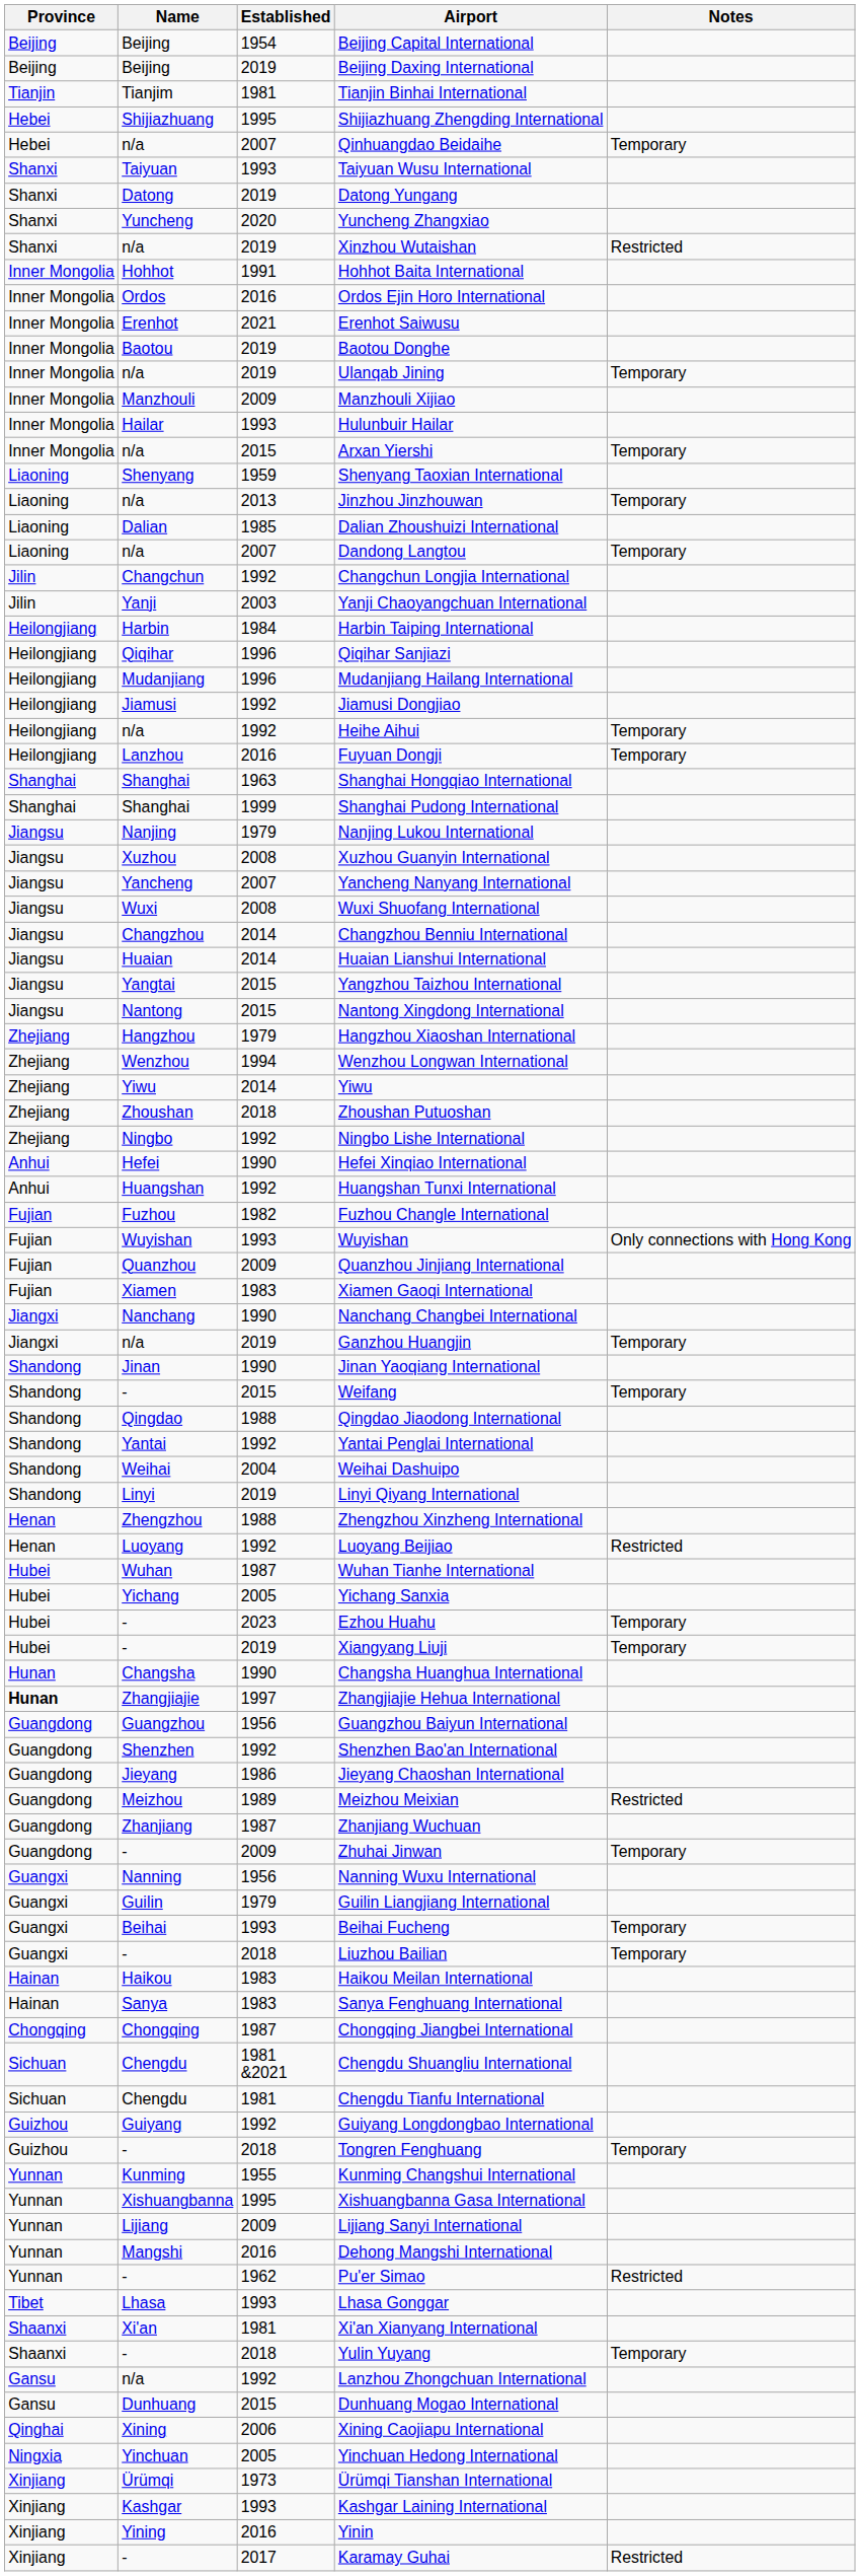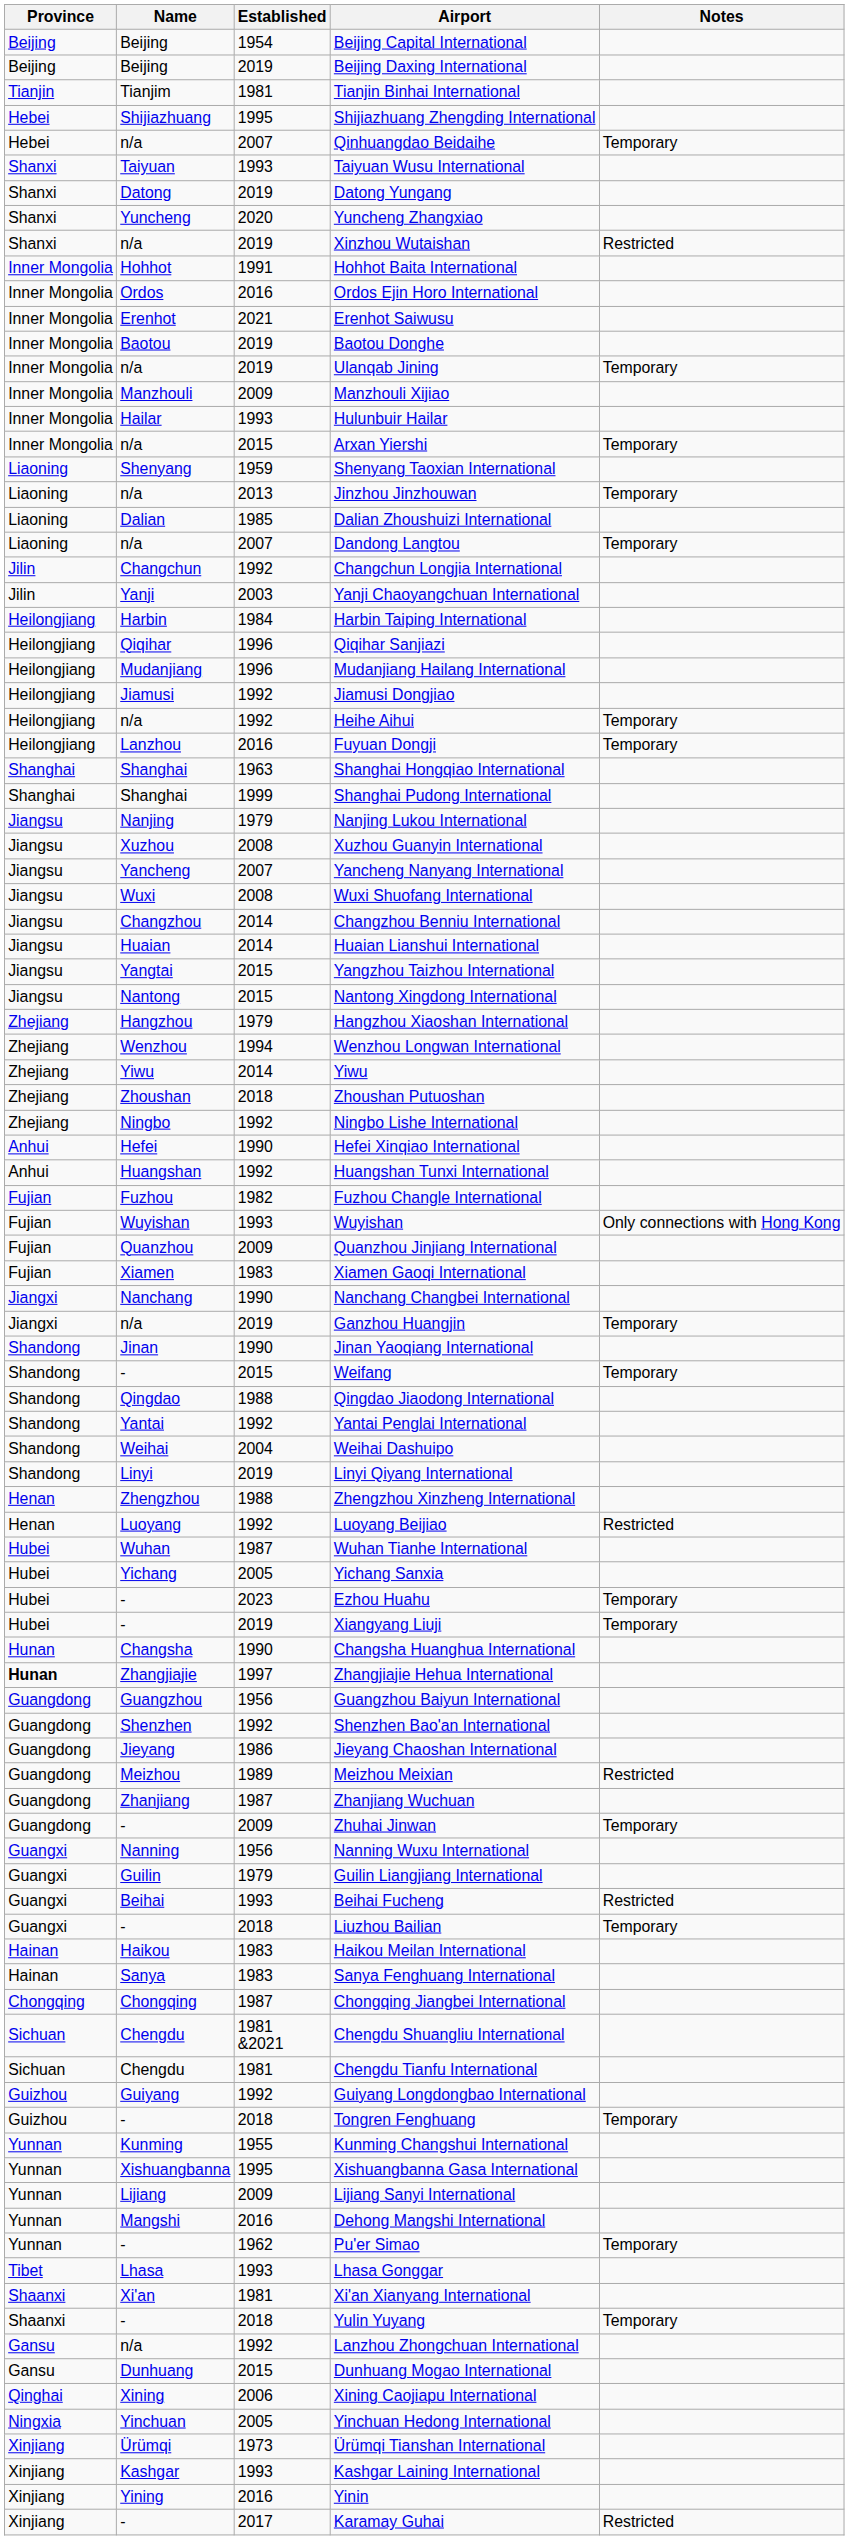 <table class="wikitable sortable">
 <tr>
 <th>Province</th>
 <th>Name</th>
 <th>Established</th>
 <th>Airport</th>
 <th>Notes</th>
 </tr>
 <tr>
 <td><a href='#'>Beijing</a></td>
 <td>Beijing</td>
 <td>1954</td>
 <td><a href='#'>Beijing Capital International</a></td>
 <td></td>
 </tr>
 <tr>
 <td>Beijing</td>
 <td>Beijing</td>
 <td>2019</td>
 <td><a href='#'>Beijing Daxing International</a></td>
 <td></td>
 </tr>
 <tr>
 <td><a href='#'>Tianjin</a></td>
 <td>Tianjim</td>
 <td>1981</td>
 <td><a href='#'>Tianjin Binhai International</a></td>
 <td></td>
 </tr>
 <tr>
 <td><a href='#'>Hebei</a></td>
 <td><a href='#'>Shijiazhuang</a></td>
 <td>1995</td>
 <td><a href='#'>Shijiazhuang Zhengding International</a></td>
 <td></td>
 </tr>
 <tr>
 <td>Hebei</td>
 <td>n/a</td>
 <td>2007</td>
 <td><a href='#'>Qinhuangdao Beidaihe</a></td>
 <td>Temporary</td>
 </tr>
 <tr>
 <td><a href='#'>Shanxi</a></td>
 <td><a href='#'>Taiyuan</a></td>
 <td>1993</td>
 <td><a href='#'>Taiyuan Wusu International</a></td>
 <td></td>
 </tr>
 <tr>
 <td>Shanxi</td>
 <td><a href='#'>Datong</a></td>
 <td>2019</td>
 <td><a href='#'>Datong Yungang</a></td>
 <td></td>
 </tr>
 <tr>
 <td>Shanxi</td>
 <td><a href='#'>Yuncheng</a></td>
 <td>2020</td>
 <td><a href='#'>Yuncheng Zhangxiao</a></td>
 <td></td>
 </tr>
 <tr>
 <td>Shanxi</td>
 <td>n/a</td>
 <td>2019</td>
 <td><a href='#'>Xinzhou Wutaishan</a></td>
 <td>Restricted</td>
 </tr>
 <tr>
 <td><a href='#'>Inner Mongolia</a></td>
 <td><a href='#'>Hohhot</a></td>
 <td>1991</td>
 <td><a href='#'>Hohhot Baita International</a></td>
 <td></td>
 </tr>
 <tr>
 <td>Inner Mongolia</td>
 <td><a href='#'>Ordos</a></td>
 <td>2016</td>
 <td><a href='#'>Ordos Ejin Horo International</a></td>
 <td></td>
 </tr>
 <tr>
 <td>Inner Mongolia</td>
 <td><a href='#'>Erenhot</a></td>
 <td>2021</td>
 <td><a href='#'>Erenhot Saiwusu</a></td>
 <td></td>
 </tr>
 <tr>
 <td>Inner Mongolia</td>
 <td><a href='#'>Baotou</a></td>
 <td>2019</td>
 <td><a href='#'>Baotou Donghe</a></td>
 <td></td>
 </tr>
 <tr>
 <td>Inner Mongolia</td>
 <td>n/a</td>
 <td>2019</td>
 <td><a href='#'>Ulanqab Jining</a></td>
 <td>Temporary</td>
 </tr>
 <tr>
 <td>Inner Mongolia</td>
 <td><a href='#'>Manzhouli</a></td>
 <td>2009</td>
 <td><a href='#'>Manzhouli Xijiao</a></td>
 <td></td>
 </tr>
 <tr>
 <td>Inner Mongolia</td>
 <td><a href='#'>Hailar</a></td>
 <td>1993</td>
 <td><a href='#'>Hulunbuir Hailar</a></td>
 <td></td>
 </tr>
 <tr>
 <td>Inner Mongolia</td>
 <td>n/a</td>
 <td>2015</td>
 <td><a href='#'>Arxan Yiershi</a></td>
 <td>Temporary</td>
 </tr>
 <tr>
 <td><a href='#'>Liaoning</a></td>
 <td><a href='#'>Shenyang</a></td>
 <td>1959</td>
 <td><a href='#'>Shenyang Taoxian International</a></td>
 <td></td>
 </tr>
 <tr>
 <td>Liaoning</td>
 <td>n/a</td>
 <td>2013</td>
 <td><a href='#'>Jinzhou Jinzhouwan</a></td>
 <td>Temporary</td>
 </tr>
 <tr>
 <td>Liaoning</td>
 <td><a href='#'>Dalian</a></td>
 <td>1985</td>
 <td><a href='#'>Dalian Zhoushuizi International</a></td>
 <td></td>
 </tr>
 <tr>
 <td>Liaoning</td>
 <td>n/a</td>
 <td>2007</td>
 <td><a href='#'>Dandong Langtou</a></td>
 <td>Temporary</td>
 </tr>
 <tr>
 <td><a href='#'>Jilin</a></td>
 <td><a href='#'>Changchun</a></td>
 <td>1992</td>
 <td><a href='#'>Changchun Longjia International</a></td>
 <td></td>
 </tr>
 <tr>
 <td>Jilin</td>
 <td><a href='#'>Yanji</a></td>
 <td>2003</td>
 <td><a href='#'>Yanji Chaoyangchuan International</a></td>
 <td></td>
 </tr>
 <tr>
 <td><a href='#'>Heilongjiang</a></td>
 <td><a href='#'>Harbin</a></td>
 <td>1984</td>
 <td><a href='#'>Harbin Taiping International</a></td>
 <td></td>
 </tr>
 <tr>
 <td>Heilongjiang</td>
 <td><a href='#'>Qiqihar</a></td>
 <td>1996</td>
 <td><a href='#'>Qiqihar Sanjiazi</a></td>
 <td></td>
 </tr>
 <tr>
 <td>Heilongjiang</td>
 <td><a href='#'>Mudanjiang</a></td>
 <td>1996</td>
 <td><a href='#'>Mudanjiang Hailang International</a></td>
 <td></td>
 </tr>
 <tr>
 <td>Heilongjiang</td>
 <td><a href='#'>Jiamusi</a></td>
 <td>1992</td>
 <td><a href='#'>Jiamusi Dongjiao</a></td>
 <td></td>
 </tr>
 <tr>
 <td>Heilongjiang</td>
 <td>n/a</td>
 <td>1992</td>
 <td><a href='#'>Heihe Aihui</a></td>
 <td>Temporary</td>
 </tr>
 <tr>
 <td>Heilongjiang</td>
 <td><a href='#'>Lanzhou</a></td>
 <td>2016</td>
 <td><a href='#'>Fuyuan Dongji</a></td>
 <td>Temporary</td>
 </tr>
 <tr>
 <td><a href='#'>Shanghai</a></td>
 <td><a href='#'>Shanghai</a></td>
 <td>1963</td>
 <td><a href='#'>Shanghai Hongqiao International</a></td>
 <td></td>
 </tr>
 <tr>
 <td>Shanghai</td>
 <td>Shanghai</td>
 <td>1999</td>
 <td><a href='#'>Shanghai Pudong International</a></td>
 <td></td>
 </tr>
 <tr>
 <td><a href='#'>Jiangsu</a></td>
 <td><a href='#'>Nanjing</a></td>
 <td>1979</td>
 <td><a href='#'>Nanjing Lukou International</a></td>
 <td></td>
 </tr>
 <tr>
 <td>Jiangsu</td>
 <td><a href='#'>Xuzhou</a></td>
 <td>2008</td>
 <td><a href='#'>Xuzhou Guanyin International</a></td>
 <td></td>
 </tr>
 <tr>
 <td>Jiangsu</td>
 <td><a href='#'>Yancheng</a></td>
 <td>2007</td>
 <td><a href='#'>Yancheng Nanyang International</a></td>
 <td></td>
 </tr>
 <tr>
 <td>Jiangsu</td>
 <td><a href='#'>Wuxi</a></td>
 <td>2008</td>
 <td><a href='#'>Wuxi Shuofang International</a></td>
 <td></td>
 </tr>
 <tr>
 <td>Jiangsu</td>
 <td><a href='#'>Changzhou</a></td>
 <td>2014</td>
 <td><a href='#'>Changzhou Benniu International</a></td>
 <td></td>
 </tr>
 <tr>
 <td>Jiangsu</td>
 <td><a href='#'>Huaian</a></td>
 <td>2014</td>
 <td><a href='#'>Huaian Lianshui International</a></td>
 <td></td>
 </tr>
 <tr>
 <td>Jiangsu</td>
 <td><a href='#'>Yang</a><a href='#'>tai</a></td>
 <td>2015</td>
 <td><a href='#'>Yangzhou Taizhou International</a></td>
 <td></td>
 </tr>
 <tr>
 <td>Jiangsu</td>
 <td><a href='#'>Nantong</a></td>
 <td>2015</td>
 <td><a href='#'>Nantong Xingdong International</a></td>
 <td></td>
 </tr>
 <tr>
 <td><a href='#'>Zhejiang</a></td>
 <td><a href='#'>Hangzhou</a></td>
 <td>1979</td>
 <td><a href='#'>Hangzhou Xiaoshan International</a></td>
 <td></td>
 </tr>
 <tr>
 <td>Zhejiang</td>
 <td><a href='#'>Wenzhou</a></td>
 <td>1994</td>
 <td><a href='#'>Wenzhou Longwan International</a></td>
 <td></td>
 </tr>
 <tr>
 <td>Zhejiang</td>
 <td><a href='#'>Yiwu</a></td>
 <td>2014</td>
 <td><a href='#'>Yiwu</a></td>
 <td></td>
 </tr>
 <tr>
 <td>Zhejiang</td>
 <td><a href='#'>Zhoushan</a></td>
 <td>2018</td>
 <td><a href='#'>Zhoushan Putuoshan</a></td>
 <td></td>
 </tr>
 <tr>
 <td>Zhejiang</td>
 <td><a href='#'>Ningbo</a></td>
 <td>1992</td>
 <td><a href='#'>Ningbo Lishe International</a></td>
 <td></td>
 </tr>
 <tr>
 <td><a href='#'>Anhui</a></td>
 <td><a href='#'>Hefei</a></td>
 <td>1990</td>
 <td><a href='#'>Hefei Xinqiao International</a></td>
 <td></td>
 </tr>
 <tr>
 <td>Anhui</td>
 <td><a href='#'>Huangshan</a></td>
 <td>1992</td>
 <td><a href='#'>Huangshan Tunxi International</a></td>
 <td></td>
 </tr>
 <tr>
 <td><a href='#'>Fujian</a></td>
 <td><a href='#'>Fuzhou</a></td>
 <td>1982</td>
 <td><a href='#'>Fuzhou Changle International</a></td>
 <td></td>
 </tr>
 <tr>
 <td>Fujian</td>
 <td><a href='#'>Wuyishan</a></td>
 <td>1993</td>
 <td><a href='#'>Wuyishan</a></td>
 <td>Only connections with <a href='#'>Hong Kong</a></td>
 </tr>
 <tr>
 <td>Fujian</td>
 <td><a href='#'>Quanzhou</a></td>
 <td>2009</td>
 <td><a href='#'>Quanzhou Jinjiang International</a></td>
 <td></td>
 </tr>
 <tr>
 <td>Fujian</td>
 <td><a href='#'>Xiamen</a></td>
 <td>1983</td>
 <td><a href='#'>Xiamen Gaoqi International</a></td>
 <td></td>
 </tr>
 <tr>
 <td><a href='#'>Jiangxi</a></td>
 <td><a href='#'>Nanchang</a></td>
 <td>1990</td>
 <td><a href='#'>Nanchang Changbei International</a></td>
 <td></td>
 </tr>
 <tr>
 <td>Jiangxi</td>
 <td>n/a</td>
 <td>2019</td>
 <td><a href='#'>Ganzhou Huangjin</a></td>
 <td>Temporary</td>
 </tr>
 <tr>
 <td><a href='#'>Shandong</a></td>
 <td><a href='#'>Jinan</a></td>
 <td>1990</td>
 <td><a href='#'>Jinan Yaoqiang International</a></td>
 <td></td>
 </tr>
 <tr>
 <td>Shandong</td>
 <td>-</td>
 <td>2015</td>
 <td><a href='#'>Weifang</a></td>
 <td>Temporary</td>
 </tr>
 <tr>
 <td>Shandong</td>
 <td><a href='#'>Qingdao</a></td>
 <td>1988</td>
 <td><a href='#'>Qingdao Jiaodong International</a></td>
 <td></td>
 </tr>
 <tr>
 <td>Shandong</td>
 <td><a href='#'>Yantai</a></td>
 <td>1992</td>
 <td><a href='#'>Yantai Penglai International</a></td>
 <td></td>
 </tr>
 <tr>
 <td>Shandong</td>
 <td><a href='#'>Weihai</a></td>
 <td>2004</td>
 <td><a href='#'>Weihai Dashuipo</a></td>
 <td></td>
 </tr>
 <tr>
 <td>Shandong</td>
 <td><a href='#'>Linyi</a></td>
 <td>2019</td>
 <td><a href='#'>Linyi Qiyang International</a></td>
 <td></td>
 </tr>
 <tr>
 <td><a href='#'>Henan</a></td>
 <td><a href='#'>Zhengzhou</a></td>
 <td>1988</td>
 <td><a href='#'>Zhengzhou Xinzheng International</a></td>
 <td></td>
 </tr>
 <tr>
 <td>Henan</td>
 <td><a href='#'>Luoyang</a></td>
 <td>1992</td>
 <td><a href='#'>Luoyang Beijiao</a></td>
 <td>Restricted</td>
 </tr>
 <tr>
 <td><a href='#'>Hubei</a></td>
 <td><a href='#'>Wuhan</a></td>
 <td>1987</td>
 <td><a href='#'>Wuhan Tianhe International</a></td>
 <td></td>
 </tr>
 <tr>
 <td>Hubei</td>
 <td><a href='#'>Yichang</a></td>
 <td>2005</td>
 <td><a href='#'>Yichang Sanxia</a></td>
 <td></td>
 </tr>
 <tr>
 <td>Hubei</td>
 <td>-</td>
 <td>2023</td>
 <td><a href='#'>Ezhou Huahu</a></td>
 <td>Temporary</td>
 </tr>
 <tr>
 <td>Hubei</td>
 <td>-</td>
 <td>2019</td>
 <td><a href='#'>Xiangyang Liuji</a></td>
 <td>Temporary</td>
 </tr>
 <tr>
 <td><a href='#'>Hunan</a></td>
 <td><a href='#'>Changsha</a></td>
 <td>1990</td>
 <td><a href='#'>Changsha Huanghua International</a></td>
 <td></td>
 </tr>
 <tr>
 <td><strong>Hunan</strong></td>
 <td><a href='#'>Zhangjiajie</a></td>
 <td>1997</td>
 <td><a href='#'>Zhangjiajie Hehua International</a></td>
 <td></td>
 </tr>
 <tr>
 <td><a href='#'>Guangdong</a></td>
 <td><a href='#'>Guangzhou</a></td>
 <td>1956</td>
 <td><a href='#'>Guangzhou Baiyun International</a></td>
 <td></td>
 </tr>
 <tr>
 <td>Guangdong</td>
 <td><a href='#'>Shenzhen</a></td>
 <td>1992</td>
 <td><a href='#'>Shenzhen Bao'an International</a></td>
 <td></td>
 </tr>
 <tr>
 <td>Guangdong</td>
 <td><a href='#'>Jieyang</a></td>
 <td>1986</td>
 <td><a href='#'>Jieyang Chaoshan International</a></td>
 <td></td>
 </tr>
 <tr>
 <td>Guangdong</td>
 <td><a href='#'>Meizhou</a></td>
 <td>1989</td>
 <td><a href='#'>Meizhou Meixian</a></td>
 <td>Restricted</td>
 </tr>
 <tr>
 <td>Guangdong</td>
 <td><a href='#'>Zhanjiang</a></td>
 <td>1987</td>
 <td><a href='#'>Zhanjiang Wuchuan</a></td>
 <td></td>
 </tr>
 <tr>
 <td>Guangdong</td>
 <td>-</td>
 <td>2009</td>
 <td><a href='#'>Zhuhai Jinwan</a></td>
 <td>Temporary</td>
 </tr>
 <tr>
 <td><a href='#'>Guangxi</a></td>
 <td><a href='#'>Nanning</a></td>
 <td>1956</td>
 <td><a href='#'>Nanning Wuxu International</a></td>
 <td></td>
 </tr>
 <tr>
 <td>Guangxi</td>
 <td><a href='#'>Guilin</a></td>
 <td>1979</td>
 <td><a href='#'>Guilin Liangjiang International</a></td>
 <td></td>
 </tr>
 <tr>
 <td>Guangxi</td>
 <td><a href='#'>Beihai</a></td>
 <td>1993</td>
 <td><a href='#'>Beihai Fucheng</a></td>
-<td>Temporary</td>
+<td>Restricted</td>
 </tr>
 <tr>
 <td>Guangxi</td>
 <td>-</td>
 <td>2018</td>
 <td><a href='#'>Liuzhou Bailian</a></td>
 <td>Temporary</td>
 </tr>
 <tr>
 <td><a href='#'>Hainan</a></td>
 <td><a href='#'>Haikou</a></td>
 <td>1983</td>
 <td><a href='#'>Haikou Meilan International</a></td>
 <td></td>
 </tr>
 <tr>
 <td>Hainan</td>
 <td><a href='#'>Sanya</a></td>
 <td>1983</td>
 <td><a href='#'>Sanya Fenghuang International</a></td>
 <td></td>
 </tr>
 <tr>
 <td><a href='#'>Chongqing</a></td>
 <td><a href='#'>Chongqing</a></td>
 <td>1987</td>
 <td><a href='#'>Chongqing Jiangbei International</a></td>
 <td></td>
 </tr>
 <tr>
 <td><a href='#'>Sichuan</a></td>
 <td><a href='#'>Chengdu</a></td>
 <td>1981<br>&2021</td>
 <td><a href='#'>Chengdu Shuangliu International</a></td>
 <td></td>
 </tr>
 <tr>
 <td>Sichuan</td>
 <td>Chengdu</td>
 <td>1981</td>
 <td><a href='#'>Chengdu Tianfu International</a></td>
 <td></td>
 </tr>
 <tr>
 <td><a href='#'>Guizhou</a></td>
 <td><a href='#'>Guiyang</a></td>
 <td>1992</td>
 <td><a href='#'>Guiyang Longdongbao International</a></td>
 <td></td>
 </tr>
 <tr>
 <td>Guizhou</td>
 <td>-</td>
 <td>2018</td>
 <td><a href='#'>Tongren Fenghuang</a></td>
 <td>Temporary</td>
 </tr>
 <tr>
 <td><a href='#'>Yunnan</a></td>
 <td><a href='#'>Kunming</a></td>
 <td>1955</td>
 <td><a href='#'>Kunming Changshui International</a></td>
 <td></td>
 </tr>
 <tr>
 <td>Yunnan</td>
 <td><a href='#'>Xishuangbanna</a></td>
 <td>1995</td>
 <td><a href='#'>Xishuangbanna Gasa International</a></td>
 <td></td>
 </tr>
 <tr>
 <td>Yunnan</td>
 <td><a href='#'>Lijiang</a></td>
 <td>2009</td>
 <td><a href='#'>Lijiang Sanyi International</a></td>
 <td></td>
 </tr>
 <tr>
 <td>Yunnan</td>
 <td><a href='#'>Mangshi</a></td>
 <td>2016</td>
 <td><a href='#'>Dehong Mangshi International</a></td>
 <td></td>
 </tr>
 <tr>
 <td>Yunnan</td>
 <td>-</td>
 <td>1962</td>
 <td><a href='#'>Pu'er Simao</a></td>
-<td>Restricted</td>
+<td>Temporary</td>
 </tr>
 <tr>
 <td><a href='#'>Tibet</a></td>
 <td><a href='#'>Lhasa</a></td>
 <td>1993</td>
 <td><a href='#'>Lhasa Gonggar</a></td>
 <td></td>
 </tr>
 <tr>
 <td><a href='#'>Shaanxi</a></td>
 <td><a href='#'>Xi'an</a></td>
 <td>1981</td>
 <td><a href='#'>Xi'an Xianyang International</a></td>
 <td></td>
 </tr>
 <tr>
 <td>Shaanxi</td>
 <td>-</td>
 <td>2018</td>
 <td><a href='#'>Yulin Yuyang</a></td>
 <td>Temporary</td>
 </tr>
 <tr>
 <td><a href='#'>Gansu</a></td>
 <td>n/a</td>
 <td>1992</td>
 <td><a href='#'>Lanzhou Zhongchuan International</a></td>
 <td></td>
 </tr>
 <tr>
 <td>Gansu</td>
 <td><a href='#'>Dunhuang</a></td>
 <td>2015</td>
 <td><a href='#'>Dunhuang Mogao International</a></td>
 <td></td>
 </tr>
 <tr>
 <td><a href='#'>Qinghai</a></td>
 <td><a href='#'>Xining</a></td>
 <td>2006</td>
 <td><a href='#'>Xining Caojiapu International</a></td>
 <td></td>
 </tr>
 <tr>
 <td><a href='#'>Ningxia</a></td>
 <td><a href='#'>Yinchuan</a></td>
 <td>2005</td>
 <td><a href='#'>Yinchuan Hedong International</a></td>
 <td></td>
 </tr>
 <tr>
 <td><a href='#'>Xinjiang</a></td>
 <td><a href='#'>Ürümqi</a></td>
 <td>1973</td>
 <td><a href='#'>Ürümqi Tianshan International</a></td>
 <td></td>
 </tr>
 <tr>
 <td>Xinjiang</td>
 <td><a href='#'>Kashgar</a></td>
 <td>1993</td>
 <td><a href='#'>Kashgar Laining International</a></td>
 <td></td>
 </tr>
 <tr>
 <td>Xinjiang</td>
 <td><a href='#'>Yining</a></td>
 <td>2016</td>
 <td><a href='#'>Yinin</a></td>
 <td></td>
 </tr>
 <tr>
 <td>Xinjiang</td>
 <td>-</td>
 <td>2017</td>
 <td><a href='#'>Karamay Guhai</a></td>
 <td>Restricted</td>
 </tr>
 </table>
